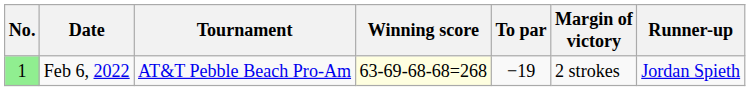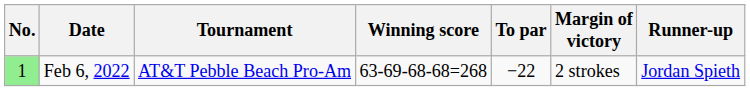 <table class="wikitable" style="font-size:95%;">
 <tr>
 <th>No.</th>
 <th>Date</th>
 <th>Tournament</th>
 <th>Winning score</th>
 <th>To par</th>
 <th>Margin of<br>victory</th>
 <th>Runner-up</th>
 </tr>
 <tr>
 <td align=center style="background: lightgreen;">1</td>
 <td align=right>Feb 6, <a href='#'>2022</a></td>
 <td><a href='#'>AT&T Pebble Beach Pro-Am</a></td>
-<td align=right style="background: lightyellow;">63-69-68-68=268</td>
-<td align=center>−19</td>
+<td align=right>63-69-68-68=268</td>
+<td align=center>−22</td>
 <td>2 strokes</td>
 <td> <a href='#'>Jordan Spieth</a></td>
 </tr>
 </table>
